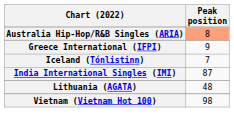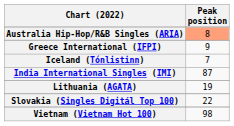 <table class="wikitable sortable plainrowheaders" style="text-align:center">
 <tr>
 <th scope="col">Chart (2022)</th>
 <th scope="col">Peak<br>position</th>
 </tr>
 <tr>
 </tr>
 <tr>
 <th scope="row">Australia Hip-Hop/R&B Singles (<a href='#'>ARIA</a>)</th>
 <td style="background: lightsalmon;">8</td>
 </tr>
 <tr>
 </tr>
 <tr>
 </tr>
 <tr>
 </tr>
 <tr>
 </tr>
 <tr>
 </tr>
 <tr>
 </tr>
 <tr>
 <th scope="row">Greece International (<a href='#'>IFPI</a>)</th>
 <td>9</td>
 </tr>
 <tr>
 <th scope="row">Iceland (<a href='#'>Tónlistinn</a>)</th>
 <td>7</td>
 </tr>
 <tr>
 <th scope="row"><a href='#'>India International Singles</a> (<a href='#'>IMI</a>)</th>
 <td>87</td>
 </tr>
 <tr>
 </tr>
 <tr>
 <th scope="row">Lithuania (<a href='#'>AGATA</a>)</th>
-<td>48</td>
+<td>19</td>
 </tr>
 <tr>
 </tr>
 <tr>
 </tr>
 <tr>
+</tr>
+<tr>
+<th scope="row">Slovakia (<a href='#'>Singles Digitál Top 100</a>)</th>
+<td>22</td>
 </tr>
 <tr>
 </tr>
 <tr>
 </tr>
 <tr>
 </tr>
 <tr>
 </tr>
 <tr>
 </tr>
 <tr>
 <th scope="row">Vietnam (<a href='#'>Vietnam Hot 100</a>)</th>
 <td>98</td>
 </tr>
 </table>
